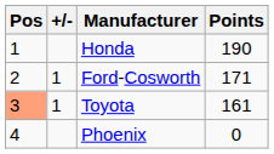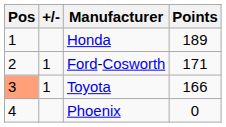 <table class="wikitable" style="font-size: 95%;">
 <tr>
 <th>Pos</th>
 <th>+/-</th>
 <th>Manufacturer</th>
 <th>Points</th>
 </tr>
 <tr>
 <td>1</td>
 <td align="left"></td>
 <td> <a href='#'>Honda</a></td>
-<td align="center">190</td>
+<td align="center">189</td>
 </tr>
 <tr>
 <td>2</td>
 <td align="left"> 1</td>
 <td> <a href='#'>Ford</a>-<a href='#'>Cosworth</a></td>
 <td align="center">171</td>
 </tr>
 <tr>
 <td style="background: lightsalmon;">3</td>
 <td align="left"> 1</td>
 <td> <a href='#'>Toyota</a></td>
-<td align="center">161</td>
+<td align="center">166</td>
 </tr>
 <tr>
 <td>4</td>
 <td align="left"></td>
 <td> <a href='#'>Phoenix</a></td>
 <td align="center">0</td>
 </tr>
 </table>
